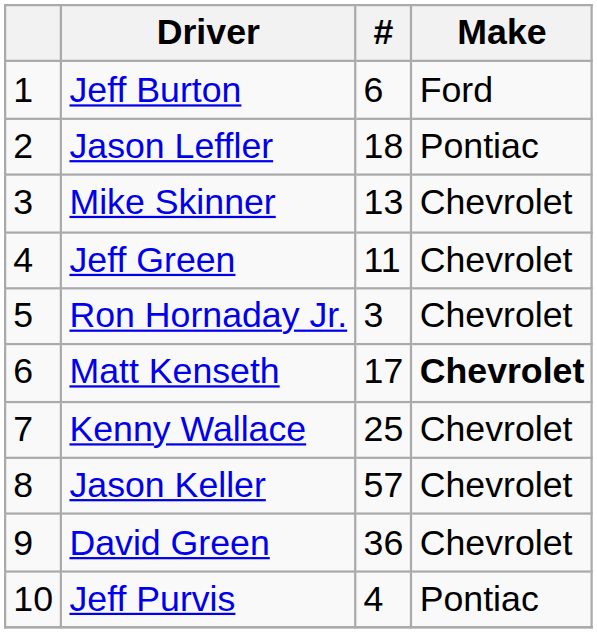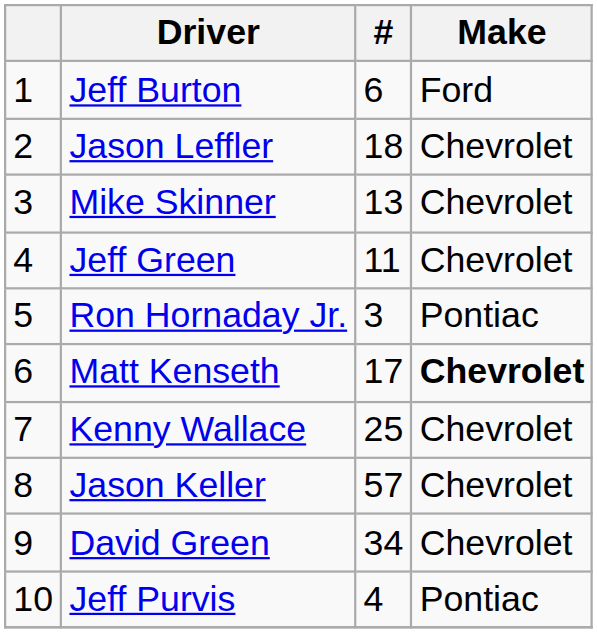 <table class="wikitable sortable">
 <tr>
 <th></th>
 <th>Driver</th>
 <th>#</th>
 <th>Make</th>
 </tr>
 <tr>
 <td>1</td>
 <td><a href='#'>Jeff Burton</a></td>
 <td>6</td>
 <td>Ford</td>
 </tr>
 <tr>
 <td>2</td>
 <td><a href='#'>Jason Leffler</a></td>
 <td>18</td>
-<td>Pontiac</td>
+<td>Chevrolet</td>
 </tr>
 <tr>
 <td>3</td>
 <td><a href='#'>Mike Skinner</a></td>
 <td>13</td>
 <td>Chevrolet</td>
 </tr>
 <tr>
 <td>4</td>
 <td><a href='#'>Jeff Green</a></td>
 <td>11</td>
 <td>Chevrolet</td>
 </tr>
 <tr>
 <td>5</td>
 <td><a href='#'>Ron Hornaday Jr.</a></td>
 <td>3</td>
-<td>Chevrolet</td>
+<td>Pontiac</td>
 </tr>
 <tr>
 <td>6</td>
 <td><a href='#'>Matt Kenseth</a></td>
 <td>17</td>
 <td><strong>Chevrolet</strong></td>
 </tr>
 <tr>
 <td>7</td>
 <td><a href='#'>Kenny Wallace</a></td>
 <td>25</td>
 <td>Chevrolet</td>
 </tr>
 <tr>
 <td>8</td>
 <td><a href='#'>Jason Keller</a></td>
 <td>57</td>
 <td>Chevrolet</td>
 </tr>
 <tr>
 <td>9</td>
 <td><a href='#'>David Green</a></td>
-<td>36</td>
+<td>34</td>
 <td>Chevrolet</td>
 </tr>
 <tr>
 <td>10</td>
 <td><a href='#'>Jeff Purvis</a></td>
 <td>4</td>
 <td>Pontiac</td>
 </tr>
 <tr>
 </tr>
 </table>
